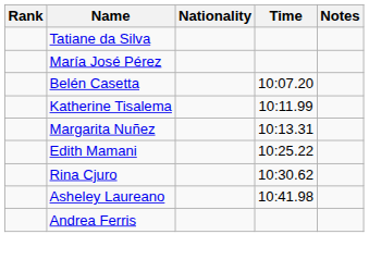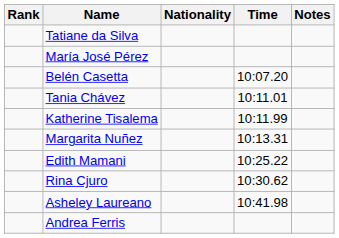 <table class="wikitable sortable" style="text-align:center">
 <tr>
 <th>Rank</th>
 <th>Name</th>
 <th>Nationality</th>
 <th>Time</th>
 <th>Notes</th>
 </tr>
 <tr>
 <td></td>
 <td align=left><a href='#'>Tatiane da Silva</a></td>
 <td align=left></td>
 <td></td>
 <td></td>
 </tr>
 <tr>
 <td></td>
 <td align=left><a href='#'>María José Pérez</a></td>
 <td align=left></td>
 <td></td>
 <td></td>
 </tr>
 <tr>
 <td></td>
 <td align=left><a href='#'>Belén Casetta</a></td>
 <td align=left></td>
 <td>10:07.20</td>
+<td></td>
+</tr>
+<tr>
+<td></td>
+<td align=left><a href='#'>Tania Chávez</a></td>
+<td align=left></td>
+<td>10:11.01</td>
 <td></td>
 </tr>
 <tr>
 <td></td>
 <td align=left><a href='#'>Katherine Tisalema</a></td>
 <td align=left></td>
 <td>10:11.99</td>
 <td></td>
 </tr>
 <tr>
 <td></td>
 <td align=left><a href='#'>Margarita Nuñez</a></td>
 <td align=left></td>
 <td>10:13.31</td>
 <td></td>
 </tr>
 <tr>
 <td></td>
 <td align=left><a href='#'>Edith Mamani</a></td>
 <td align=left></td>
 <td>10:25.22</td>
 <td></td>
 </tr>
 <tr>
 <td></td>
 <td align=left><a href='#'>Rina Cjuro</a></td>
 <td align=left></td>
 <td>10:30.62</td>
 <td></td>
 </tr>
 <tr>
 <td></td>
 <td align=left><a href='#'>Asheley Laureano</a></td>
 <td align=left></td>
 <td>10:41.98</td>
 <td></td>
 </tr>
 <tr>
 <td></td>
 <td align=left><a href='#'>Andrea Ferris</a></td>
 <td align=left></td>
 <td></td>
 <td></td>
 </tr>
 </table>
